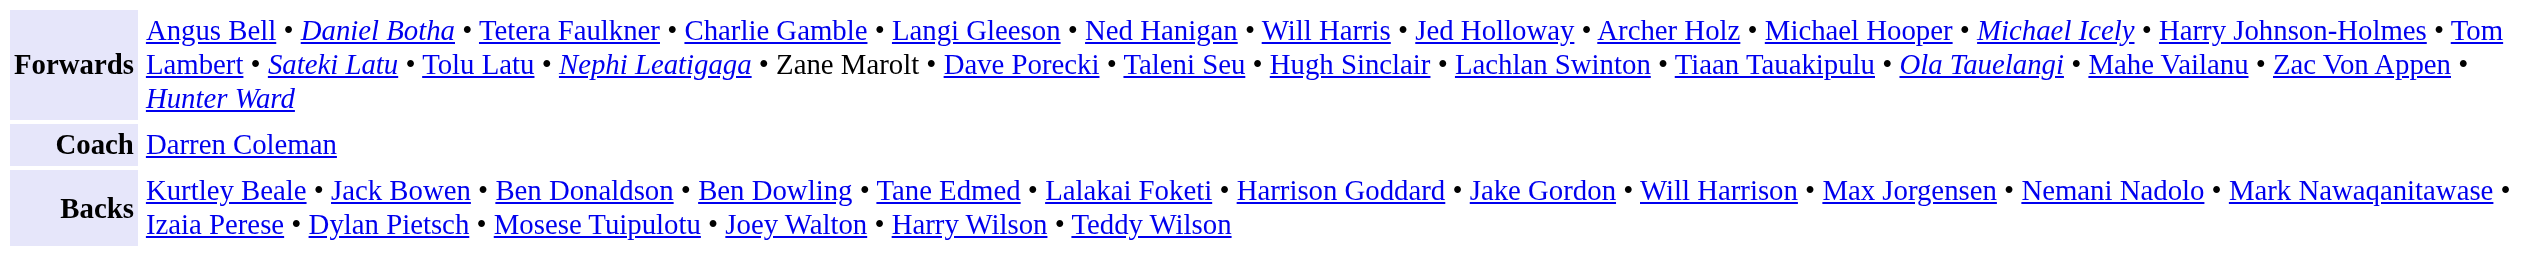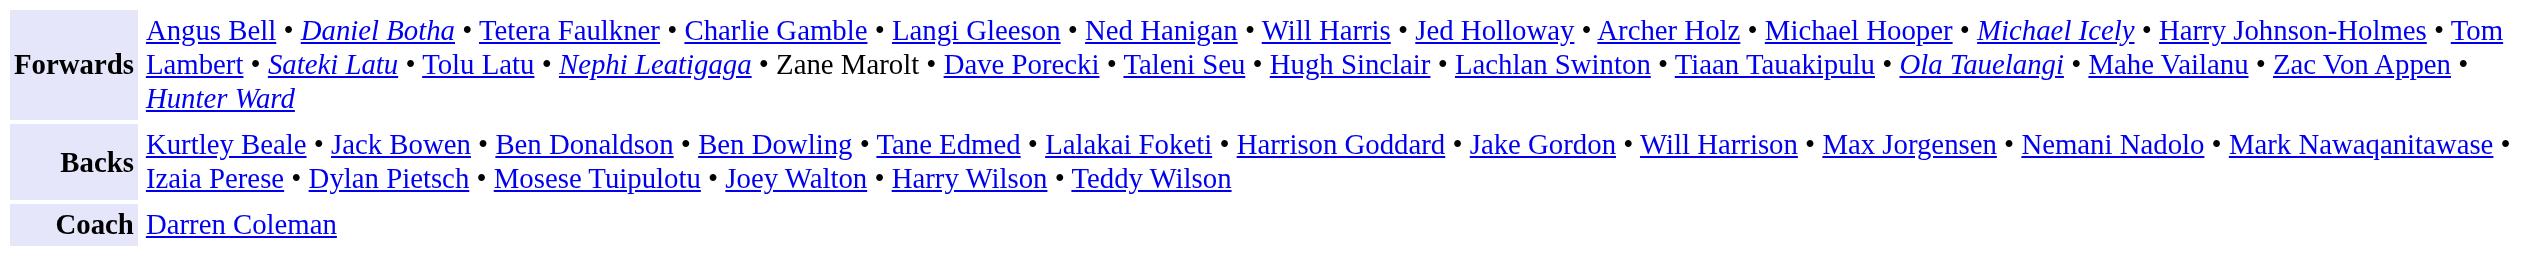 <table cellpadding="2" style="border: 1px solid white; font-size:90%;">
 <tr>
 <td style="text-align:right;" bgcolor="lavender"><strong>Forwards</strong></td>
 <td style="text-align:left;"><a href='#'>Angus Bell</a> • <em><a href='#'>Daniel Botha</a></em> • <a href='#'>Tetera Faulkner</a> • <a href='#'>Charlie Gamble</a> • <a href='#'>Langi Gleeson</a> • <a href='#'>Ned Hanigan</a> • <a href='#'>Will Harris</a> • <a href='#'>Jed Holloway</a> • <a href='#'>Archer Holz</a> • <a href='#'>Michael Hooper</a> • <em><a href='#'>Michael Icely</a></em> • <a href='#'>Harry Johnson-Holmes</a> • <a href='#'>Tom Lambert</a> • <em><a href='#'>Sateki Latu</a></em> • <a href='#'>Tolu Latu</a> • <em><a href='#'>Nephi Leatigaga</a></em> • Zane Marolt • <a href='#'>Dave Porecki</a> • <a href='#'>Taleni Seu</a> • <a href='#'>Hugh Sinclair</a> • <a href='#'>Lachlan Swinton</a> • <a href='#'>Tiaan Tauakipulu</a> • <em><a href='#'>Ola Tauelangi</a></em> • <a href='#'>Mahe Vailanu</a> • <a href='#'>Zac Von Appen</a> • <em><a href='#'>Hunter Ward</a></em></td>
 </tr>
 <tr>
+<td style="text-align:right;" bgcolor="lavender"><strong>Backs</strong></td>
+<td style="text-align:left;"><a href='#'>Kurtley Beale</a> • <a href='#'>Jack Bowen</a> • <a href='#'>Ben Donaldson</a> • <a href='#'>Ben Dowling</a> • <a href='#'>Tane Edmed</a> • <a href='#'>Lalakai Foketi</a> • <a href='#'>Harrison Goddard</a> • <a href='#'>Jake Gordon</a> • <a href='#'>Will Harrison</a> • <a href='#'>Max Jorgensen</a> • <a href='#'>Nemani Nadolo</a> • <a href='#'>Mark Nawaqanitawase</a> • <a href='#'>Izaia Perese</a> • <a href='#'>Dylan Pietsch</a> • <a href='#'>Mosese Tuipulotu</a> • <a href='#'>Joey Walton</a> • <a href='#'>Harry Wilson</a> • <a href='#'>Teddy Wilson</a></td>
+</tr>
+<tr>
 <td style="text-align:right;" bgcolor="lavender"><strong>Coach</strong></td>
 <td style="text-align:left;"><a href='#'>Darren Coleman</a></td>
 </tr>
-<tr>
-<td style="text-align:right;" bgcolor="lavender"><strong>Backs</strong></td>
-<td style="text-align:left;"><a href='#'>Kurtley Beale</a> • <a href='#'>Jack Bowen</a> • <a href='#'>Ben Donaldson</a> • <a href='#'>Ben Dowling</a> • <a href='#'>Tane Edmed</a> • <a href='#'>Lalakai Foketi</a> • <a href='#'>Harrison Goddard</a> • <a href='#'>Jake Gordon</a> • <a href='#'>Will Harrison</a> • <a href='#'>Max Jorgensen</a> • <a href='#'>Nemani Nadolo</a> • <a href='#'>Mark Nawaqanitawase</a> • <a href='#'>Izaia Perese</a> • <a href='#'>Dylan Pietsch</a> • <a href='#'>Mosese Tuipulotu</a> • <a href='#'>Joey Walton</a> • <a href='#'>Harry Wilson</a> • <a href='#'>Teddy Wilson</a></td>
-</tr>
 </table>
